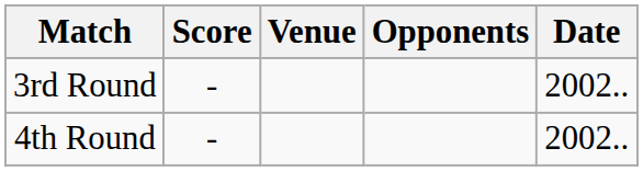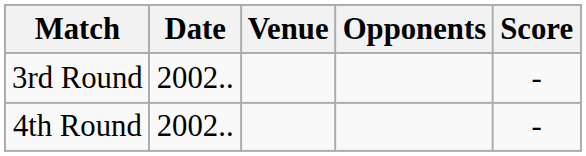 <table class="wikitable" style="text-align:center;">
 <tr>
 <th>Match</th>
-<th>Score</th>
+<th>Date</th>
 <th>Venue</th>
 <th>Opponents</th>
-<th>Date</th>
+<th>Score</th>
 </tr>
 <tr>
 <td>3rd Round</td>
-<td>-</td>
+<td>2002..</td>
 <td></td>
 <td></td>
-<td>2002..</td>
+<td>-</td>
 </tr>
 <tr>
 <td>4th Round</td>
-<td>-</td>
+<td>2002..</td>
 <td></td>
 <td></td>
-<td>2002..</td>
+<td>-</td>
 </tr>
 </table>
